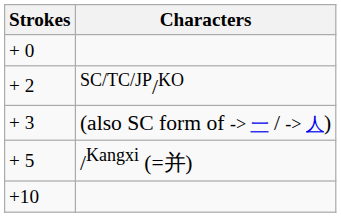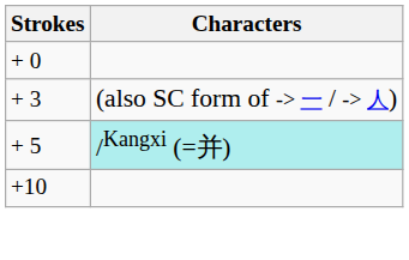 <table class="wikitable">
 <tr>
 <th>Strokes</th>
 <th>Characters</th>
 </tr>
 <tr>
 <td>+ 0</td>
 <td style="font-size: large;"></td>
 </tr>
 <tr>
-<td>+ 2</td>
-<td style="font-size: large;"><sup>SC/TC/JP</sup>/<sup>KO</sup></td>
-</tr>
-<tr>
 <td>+ 3</td>
 <td style="font-size: large;">   (also SC form of  <small>-> <a href='#'>一</a></small> /  <small>-> <a href='#'>人</a></small>)</td>
 </tr>
 <tr>
 <td>+ 5</td>
-<td style="font-size: large;">/<sup>Kangxi</sup> (=并) </td>
+<td style="background: paleturquoise; font-size: large;">/<sup>Kangxi</sup> (=并) </td>
 </tr>
 <tr>
 <td>+10</td>
 <td style="font-size: large;"></td>
 </tr>
 </table>
